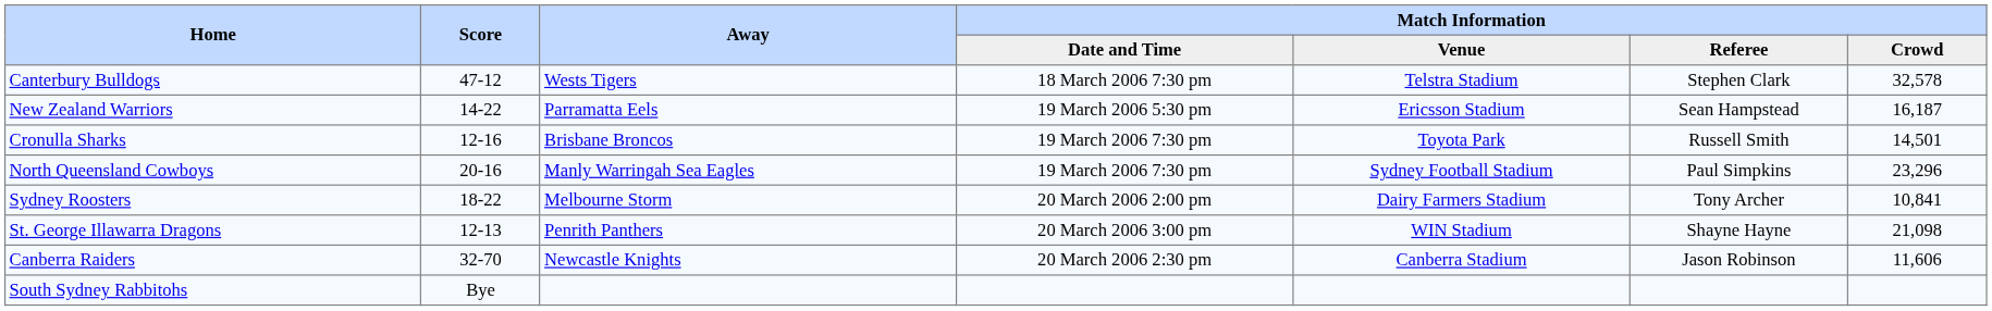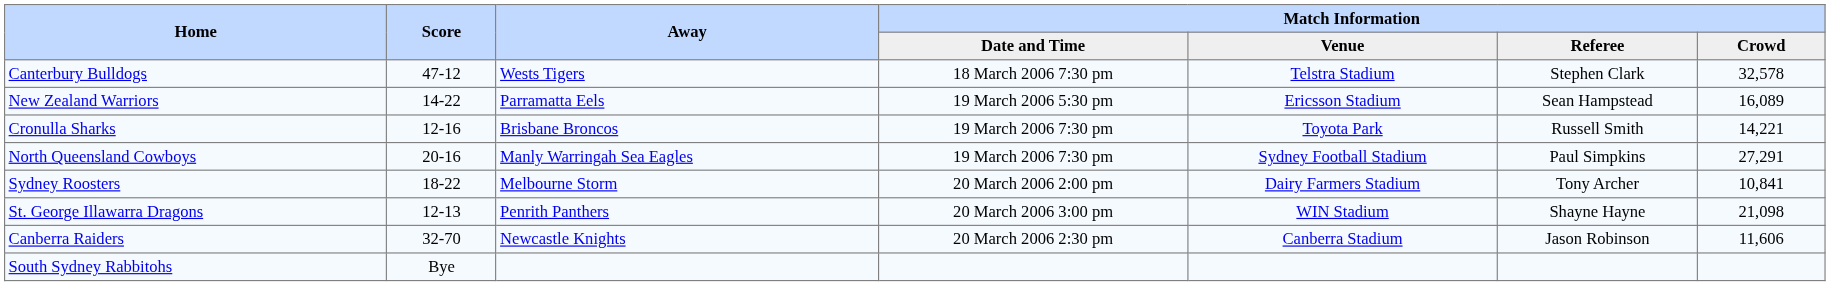 <table border=1 style="border-collapse:collapse; font-size:90%;" cellpadding=3 cellspacing=0 width=100%>
 <tr bgcolor=#C1D8FF>
 <th rowspan=2 width=21%>Home</th>
 <th rowspan=2 width=6%>Score</th>
 <th rowspan=2 width=21%>Away</th>
 <th colspan=6>Match Information</th>
 </tr>
 <tr bgcolor=#EFEFEF>
 <th width=17%>Date and Time</th>
 <th width=17%>Venue</th>
 <th width=11%>Referee</th>
 <th width=7%>Crowd</th>
 </tr>
 <tr align=center bgcolor=#F5FAFF>
 <td align=left> <a href='#'>Canterbury Bulldogs</a></td>
 <td>47-12</td>
 <td align=left> <a href='#'>Wests Tigers</a></td>
 <td>18 March 2006 7:30 pm</td>
 <td><a href='#'>Telstra Stadium</a></td>
 <td>Stephen Clark</td>
 <td>32,578</td>
 </tr>
 <tr align=center bgcolor=#F5FAFF>
 <td align=left> <a href='#'>New Zealand Warriors</a></td>
 <td>14-22</td>
 <td align=left> <a href='#'>Parramatta Eels</a></td>
 <td>19 March 2006 5:30 pm</td>
 <td><a href='#'>Ericsson Stadium</a></td>
 <td>Sean Hampstead</td>
-<td>16,187</td>
+<td>16,089</td>
 </tr>
 <tr align=center bgcolor=#F5FAFF>
 <td align=left> <a href='#'>Cronulla Sharks</a></td>
 <td>12-16</td>
 <td align=left> <a href='#'>Brisbane Broncos</a></td>
 <td>19 March 2006 7:30 pm</td>
 <td><a href='#'>Toyota Park</a></td>
 <td>Russell Smith</td>
-<td>14,501</td>
+<td>14,221</td>
 </tr>
 <tr align=center bgcolor=#F5FAFF>
 <td align=left> <a href='#'>North Queensland Cowboys</a></td>
 <td>20-16</td>
 <td align=left> <a href='#'>Manly Warringah Sea Eagles</a></td>
 <td>19 March 2006 7:30 pm</td>
 <td><a href='#'>Sydney Football Stadium</a></td>
 <td>Paul Simpkins</td>
-<td>23,296</td>
+<td>27,291</td>
 </tr>
 <tr align=center bgcolor=#F5FAFF>
 <td align=left> <a href='#'>Sydney Roosters</a></td>
 <td>18-22</td>
 <td align=left> <a href='#'>Melbourne Storm</a></td>
 <td>20 March 2006 2:00 pm</td>
 <td><a href='#'>Dairy Farmers Stadium</a></td>
 <td>Tony Archer</td>
 <td>10,841</td>
 </tr>
 <tr align=center bgcolor=#F5FAFF>
 <td align=left> <a href='#'>St. George Illawarra Dragons</a></td>
 <td>12-13</td>
 <td align=left> <a href='#'>Penrith Panthers</a></td>
 <td>20 March 2006 3:00 pm</td>
 <td><a href='#'>WIN Stadium</a></td>
 <td>Shayne Hayne</td>
 <td>21,098</td>
 </tr>
 <tr align=center bgcolor=#F5FAFF>
 <td align=left> <a href='#'>Canberra Raiders</a></td>
 <td>32-70</td>
 <td align=left> <a href='#'>Newcastle Knights</a></td>
 <td>20 March 2006 2:30 pm</td>
 <td><a href='#'>Canberra Stadium</a></td>
 <td>Jason Robinson</td>
 <td>11,606</td>
 </tr>
 <tr align=center bgcolor=#F5FAFF>
 <td align=left> <a href='#'>South Sydney Rabbitohs</a></td>
 <td>Bye</td>
 <td></td>
 <td></td>
 <td></td>
 <td></td>
 <td></td>
 </tr>
 </table>
